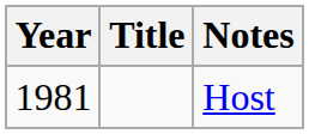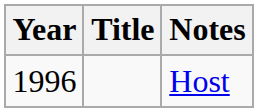 <table class="wikitable">
 <tr>
 <th width=10>Year</th>
 <th>Title</th>
 <th>Notes</th>
 </tr>
 <tr>
-<td>1981</td>
+<td>1996</td>
 <td><em></em></td>
 <td><a href='#'>Host</a></td>
 </tr>
 <tr>
 </tr>
 </table>
